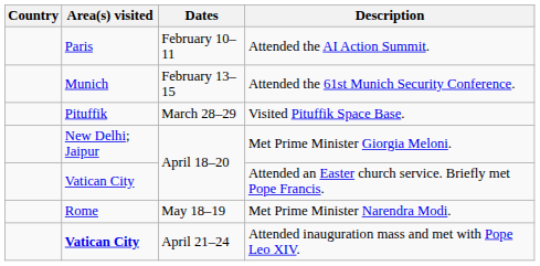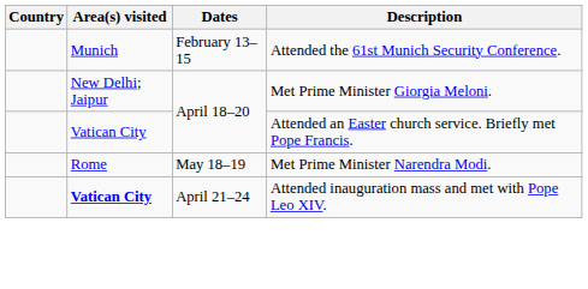 <table class="wikitable">
 <tr>
 <th>Country</th>
 <th>Area(s) visited</th>
 <th>Dates</th>
 <th>Description</th>
 </tr>
 <tr>
 <td></td>
-<td><a href='#'>Paris</a></td>
-<td>February 10–11</td>
-<td>Attended the <a href='#'>AI Action Summit</a>.</td>
-</tr>
-<tr>
-<td></td>
 <td><a href='#'>Munich</a></td>
 <td>February 13–15</td>
 <td>Attended the <a href='#'>61st Munich Security Conference</a>.</td>
-</tr>
-<tr>
-<td></td>
-<td><a href='#'>Pituffik</a></td>
-<td>March 28–29</td>
-<td>Visited <a href='#'>Pituffik Space Base</a>.</td>
 </tr>
 <tr>
 <td></td>
 <td><a href='#'>New Delhi</a>; <a href='#'>Jaipur</a></td>
 <td rowspan="2">April 18–20</td>
 <td>Met Prime Minister <a href='#'>Giorgia Meloni</a>.</td>
 </tr>
 <tr>
 <td></td>
 <td><a href='#'>Vatican City</a></td>
 <td>Attended an <a href='#'>Easter</a> church service. Briefly met <a href='#'>Pope Francis</a>.</td>
 </tr>
 <tr>
 <td></td>
 <td><a href='#'>Rome</a></td>
 <td>May 18–19</td>
 <td>Met Prime Minister <a href='#'>Narendra Modi</a>.</td>
 </tr>
 <tr>
 <td></td>
 <td><strong><a href='#'>Vatican City</a></strong></td>
 <td>April 21–24</td>
 <td>Attended inauguration mass and met with <a href='#'>Pope Leo XIV</a>.</td>
 </tr>
 </table>
